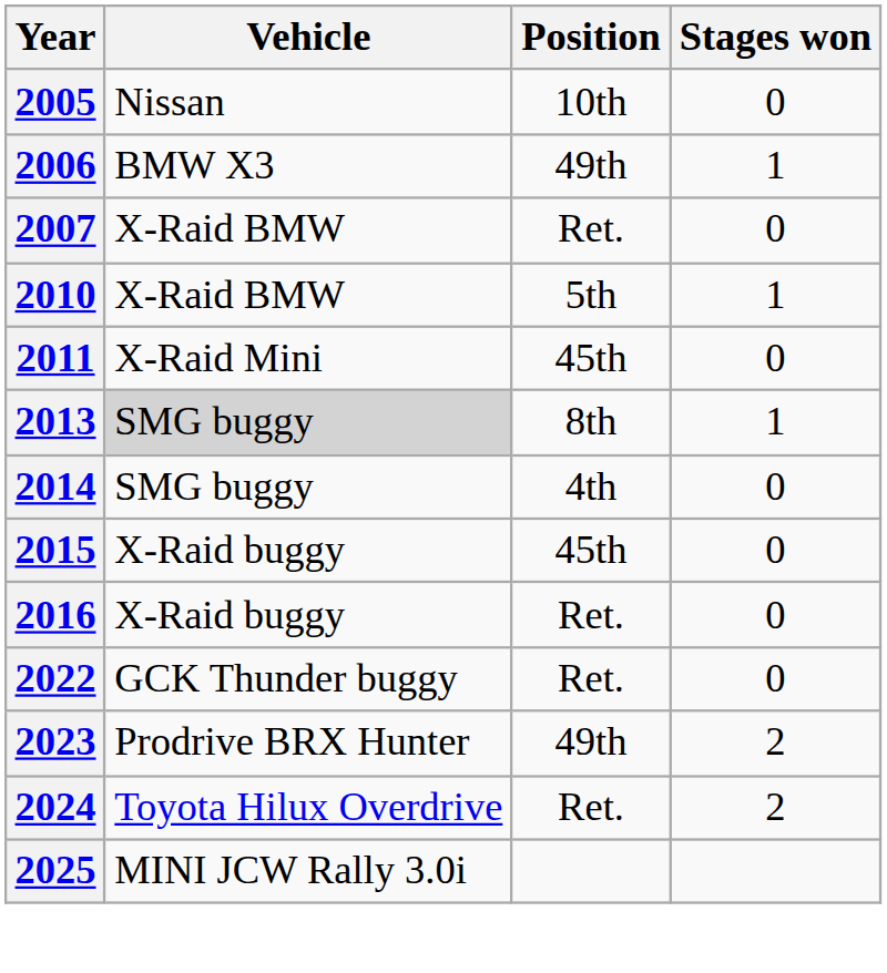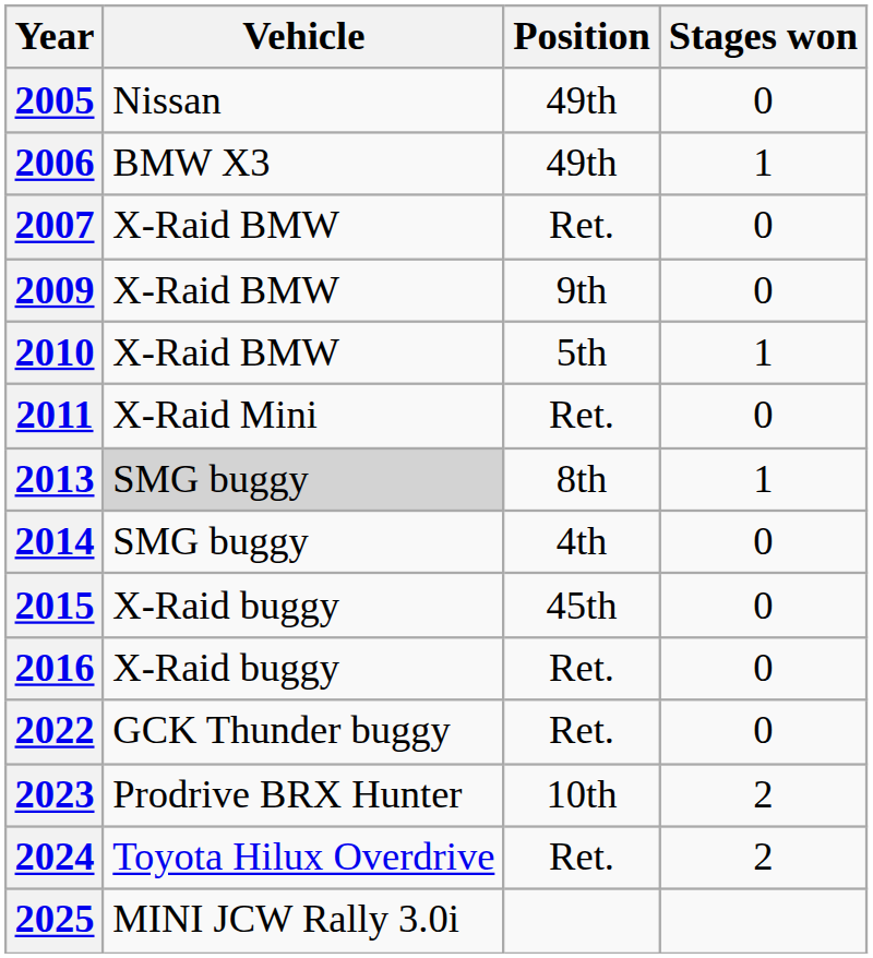 <table class="wikitable">
 <tr>
 <th>Year</th>
 <th>Vehicle</th>
 <th>Position</th>
 <th>Stages won</th>
 </tr>
 <tr>
 <th><a href='#'>2005</a></th>
 <td align="left">Nissan</td>
-<td align="center">10th</td>
+<td align="center">49th</td>
 <td align="center">0</td>
 </tr>
 <tr>
 <th><a href='#'>2006</a></th>
 <td align="left">BMW X3</td>
 <td align="center">49th</td>
 <td align="center">1</td>
 </tr>
 <tr>
 <th><a href='#'>2007</a></th>
 <td align="left">X-Raid BMW</td>
 <td align="center">Ret.</td>
 <td align="center">0</td>
 </tr>
 <tr>
+<th><a href='#'>2009</a></th>
+<td align="left">X-Raid BMW</td>
+<td align="center">9th</td>
+<td align="center">0</td>
+</tr>
+<tr>
 <th><a href='#'>2010</a></th>
 <td align="left">X-Raid BMW</td>
 <td align="center">5th</td>
 <td align="center">1</td>
 </tr>
 <tr>
 <th><a href='#'>2011</a></th>
 <td align="left">X-Raid Mini</td>
-<td align="center">45th</td>
+<td align="center">Ret.</td>
 <td align="center">0</td>
 </tr>
 <tr>
 <th><a href='#'>2013</a></th>
 <td align="left" style="background: lightgrey;">SMG buggy</td>
 <td align="center">8th</td>
 <td align="center">1</td>
 </tr>
 <tr>
 <th><a href='#'>2014</a></th>
 <td align="left">SMG buggy</td>
 <td align="center">4th</td>
 <td align="center">0</td>
 </tr>
 <tr>
 <th><a href='#'>2015</a></th>
 <td align="left">X-Raid buggy</td>
 <td align="center">45th</td>
 <td align="center">0</td>
 </tr>
 <tr>
 <th><a href='#'>2016</a></th>
 <td align="left">X-Raid buggy</td>
 <td align="center">Ret.</td>
 <td align="center">0</td>
 </tr>
 <tr>
 <th><a href='#'>2022</a></th>
 <td align="left">GCK Thunder buggy</td>
 <td align="center">Ret.</td>
 <td align="center">0</td>
 </tr>
 <tr>
 <th><a href='#'>2023</a></th>
 <td align="left">Prodrive BRX Hunter</td>
-<td align="center">49th</td>
+<td align="center">10th</td>
 <td align="center">2</td>
 </tr>
 <tr>
 <th><a href='#'>2024</a></th>
 <td align="left"><a href='#'>Toyota Hilux Overdrive</a></td>
 <td align="center">Ret.</td>
 <td align="center">2</td>
 </tr>
 <tr>
 <th><a href='#'>2025</a></th>
 <td>MINI JCW Rally 3.0i </td>
 <td></td>
 <td></td>
 </tr>
 </table>
